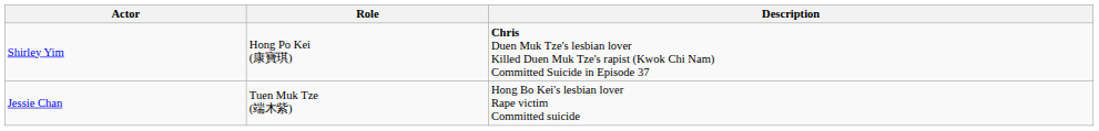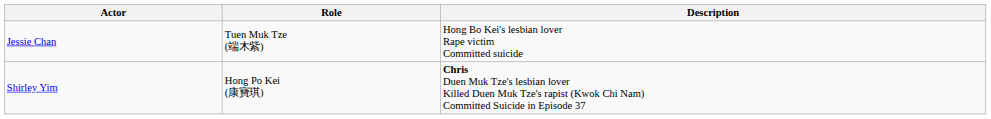 <table class="wikitable" width="75%">
 <tr>
 <th style="width:6%">Actor</th>
 <th style="width:6%">Role</th>
 <th style="width:15%">Description</th>
 </tr>
 <tr>
+<td><a href='#'>Jessie Chan</a></td>
+<td>Tuen Muk Tze<br>(端木紫)</td>
+<td>Hong Bo Kei's lesbian lover<br>Rape victim<br>Committed suicide</td>
+</tr>
+<tr>
 <td><a href='#'>Shirley Yim</a></td>
 <td>Hong Po Kei<br>(康寶琪)</td>
 <td><strong>Chris</strong><br>Duen Muk Tze's lesbian lover<br>Killed Duen Muk Tze's rapist (Kwok Chi Nam)<br>Committed Suicide in Episode 37</td>
 </tr>
-<tr>
-<td><a href='#'>Jessie Chan</a></td>
-<td>Tuen Muk Tze<br>(端木紫)</td>
-<td>Hong Bo Kei's lesbian lover<br>Rape victim<br>Committed suicide</td>
-</tr>
 </table>
